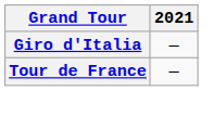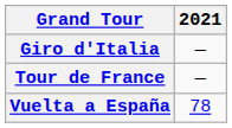 <table class="wikitable plainrowheaders">
 <tr>
 <th scope="col"><a href='#'>Grand Tour</a></th>
 <th scope="col">2021</th>
 </tr>
 <tr style="text-align:center;">
 <th scope="row"> <a href='#'>Giro d'Italia</a></th>
 <td>—</td>
 </tr>
 <tr style="text-align:center;">
 <th scope="row"> <a href='#'>Tour de France</a></th>
 <td>—</td>
 </tr>
+<tr style="text-align:center;">
+<th scope="row"> <a href='#'>Vuelta a España</a></th>
+<td><a href='#'>78</a></td>
+</tr>
 </table>
